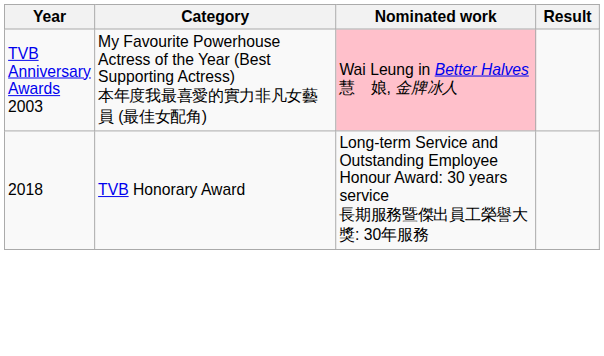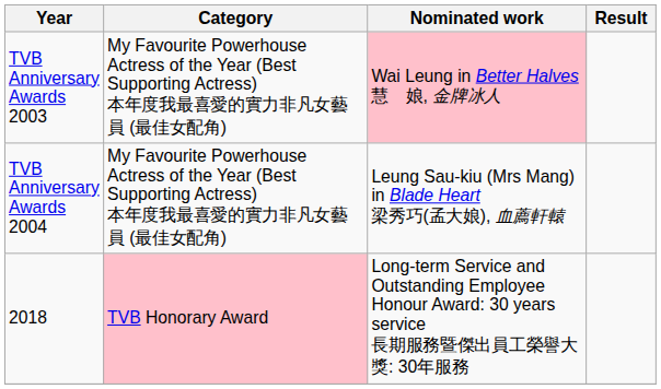 <table class="wikitable sortable">
 <tr>
 <th scope="col" style="width:1em;">Year</th>
 <th scope="col" style="width:39em;">Category</th>
 <th scope="col" style="width:30em;">Nominated work</th>
 <th scope="col" style="width:5em;">Result</th>
 </tr>
 <tr>
 <td><a href='#'>TVB Anniversary Awards</a> 2003</td>
 <td>My Favourite Powerhouse Actress of the Year (Best Supporting Actress)<br>本年度我最喜愛的實力非凡女藝員 (最佳女配角)<br></td>
 <td style="background: pink;">Wai Leung in <em><a href='#'>Better Halves</a></em><br>慧　娘, <em>金牌冰人</em><br></td>
 <td></td>
 </tr>
 <tr>
+<td><a href='#'>TVB Anniversary Awards</a> 2004</td>
+<td>My Favourite Powerhouse Actress of the Year (Best Supporting Actress)<br>本年度我最喜愛的實力非凡女藝員 (最佳女配角)<br></td>
+<td>Leung Sau-kiu (Mrs Mang) in <em><a href='#'>Blade Heart</a></em> <br>梁秀巧(孟大娘), <em>血薦軒轅</em><br></td>
+<td></td>
+</tr>
+<tr>
 <td>2018</td>
-<td><a href='#'>TVB</a> Honorary Award</td>
+<td style="background: pink;"><a href='#'>TVB</a> Honorary Award</td>
 <td>Long-term Service and Outstanding Employee Honour Award: 30 years service<br>長期服務暨傑出員工榮譽大獎: 30年服務<br></td>
 <td></td>
 </tr>
 <tr>
 </tr>
 </table>
